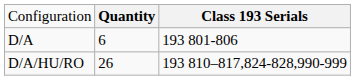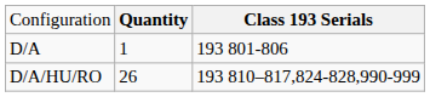 <table class="wikitable">
 <tr>
 <td>Configuration</td>
 <th>Quantity</th>
 <th>Class 193 Serials</th>
 </tr>
 <tr>
 <td>D/A</td>
-<td>6</td>
+<td>1</td>
 <td>193 801-806</td>
 </tr>
 <tr>
 <td>D/A/HU/RO</td>
 <td>26</td>
 <td>193 810–817,824-828,990-999</td>
 </tr>
 </table>
